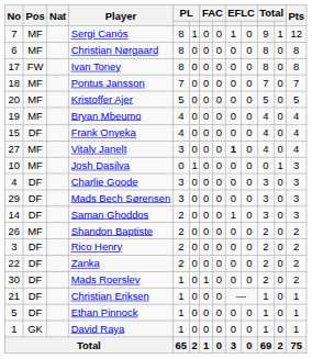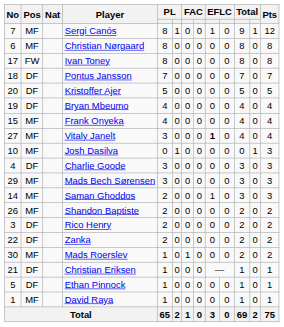 <table class="wikitable" style="text-align:center; border:1px #aaa solid; font-size:95%;">
 <tr>
 <th rowspan="2">No</th>
 <th rowspan="2">Pos</th>
 <th rowspan="2">Nat</th>
 <th rowspan="2">Player</th>
 <th colspan="2">PL</th>
 <th colspan="2">FAC</th>
 <th colspan="2">EFLC</th>
 <th colspan="2">Total</th>
 <th rowspan="2">Pts</th>
 </tr>
 <tr>
 <th></th>
 <th></th>
 <th></th>
 <th></th>
 <th></th>
 <th></th>
 <th></th>
 <th></th>
 </tr>
 <tr>
 <td>7</td>
 <td>MF</td>
 <td></td>
 <td style="text-align:left;"><a href='#'>Sergi Canós</a></td>
 <td>8</td>
 <td>1</td>
 <td>0</td>
 <td>0</td>
 <td>1</td>
 <td>0</td>
 <td>9</td>
 <td>1</td>
 <td>12</td>
 </tr>
 <tr>
 <td>6</td>
 <td>MF</td>
 <td></td>
 <td style="text-align:left;"><a href='#'>Christian Nørgaard</a></td>
 <td>8</td>
 <td>0</td>
 <td>0</td>
 <td>0</td>
 <td>0</td>
 <td>0</td>
 <td>8</td>
 <td>0</td>
 <td>8</td>
 </tr>
 <tr>
 <td>17</td>
 <td>FW</td>
 <td></td>
 <td style="text-align:left;"><a href='#'>Ivan Toney</a></td>
 <td>8</td>
 <td>0</td>
 <td>0</td>
 <td>0</td>
 <td>0</td>
 <td>0</td>
 <td>8</td>
 <td>0</td>
 <td>8</td>
 </tr>
 <tr>
 <td>18</td>
-<td>MF</td>
+<td>DF</td>
 <td></td>
 <td style="text-align:left;"><a href='#'>Pontus Jansson</a></td>
 <td>7</td>
 <td>0</td>
 <td>0</td>
 <td>0</td>
 <td>0</td>
 <td>0</td>
 <td>7</td>
 <td>0</td>
 <td>7</td>
 </tr>
 <tr>
 <td>20</td>
-<td>MF</td>
+<td>DF</td>
 <td></td>
 <td style="text-align:left;"><a href='#'>Kristoffer Ajer</a></td>
 <td>5</td>
 <td>0</td>
 <td>0</td>
 <td>0</td>
 <td>0</td>
 <td>0</td>
 <td>5</td>
 <td>0</td>
 <td>5</td>
 </tr>
 <tr>
 <td>19</td>
-<td>MF</td>
+<td>DF</td>
 <td></td>
 <td style="text-align:left;"><a href='#'>Bryan Mbeumo</a></td>
 <td>4</td>
 <td>0</td>
 <td>0</td>
 <td>0</td>
 <td>0</td>
 <td>0</td>
 <td>4</td>
 <td>0</td>
 <td>4</td>
 </tr>
 <tr>
 <td>15</td>
-<td>DF</td>
+<td>MF</td>
 <td></td>
 <td style="text-align:left;"><a href='#'>Frank Onyeka</a></td>
 <td>4</td>
 <td>0</td>
 <td>0</td>
 <td>0</td>
 <td>0</td>
 <td>0</td>
 <td>4</td>
 <td>0</td>
 <td>4</td>
 </tr>
 <tr>
 <td>27</td>
 <td>MF</td>
 <td></td>
 <td style="text-align:left;"><a href='#'>Vitaly Janelt</a></td>
 <td>3</td>
 <td>0</td>
 <td>0</td>
 <td>0</td>
 <td><strong>1</strong></td>
 <td>0</td>
 <td>4</td>
 <td>0</td>
 <td>4</td>
 </tr>
 <tr>
 <td>10</td>
 <td>MF</td>
 <td></td>
 <td style="text-align:left;"><a href='#'>Josh Dasilva</a></td>
 <td>0</td>
 <td>1</td>
 <td>0</td>
 <td>0</td>
 <td>0</td>
 <td>0</td>
 <td>0</td>
 <td>1</td>
 <td>3</td>
 </tr>
 <tr>
 <td>4</td>
 <td>DF</td>
 <td></td>
 <td style="text-align:left;"><a href='#'>Charlie Goode</a></td>
 <td>3</td>
 <td>0</td>
 <td>0</td>
 <td>0</td>
 <td>0</td>
 <td>0</td>
 <td>3</td>
 <td>0</td>
 <td>3</td>
 </tr>
 <tr>
 <td>29</td>
-<td>DF</td>
+<td>MF</td>
 <td></td>
 <td style="text-align:left;"><a href='#'>Mads Bech Sørensen</a></td>
 <td>3</td>
 <td>0</td>
 <td>0</td>
 <td>0</td>
 <td>0</td>
 <td>0</td>
 <td>3</td>
 <td>0</td>
 <td>3</td>
 </tr>
 <tr>
 <td>14</td>
-<td>DF</td>
+<td>MF</td>
 <td></td>
 <td style="text-align:left;"><a href='#'>Saman Ghoddos</a></td>
 <td>2</td>
 <td>0</td>
 <td>0</td>
 <td>0</td>
 <td>1</td>
 <td>0</td>
 <td>3</td>
 <td>0</td>
 <td>3</td>
 </tr>
 <tr>
 <td>26</td>
 <td>MF</td>
 <td></td>
 <td style="text-align:left;"><a href='#'>Shandon Baptiste</a></td>
 <td>2</td>
 <td>0</td>
 <td>0</td>
 <td>0</td>
 <td>0</td>
 <td>0</td>
 <td>2</td>
 <td>0</td>
 <td>2</td>
 </tr>
 <tr>
 <td>3</td>
 <td>DF</td>
 <td></td>
 <td style="text-align:left;"><a href='#'>Rico Henry</a></td>
 <td>2</td>
 <td>0</td>
 <td>0</td>
 <td>0</td>
 <td>0</td>
 <td>0</td>
 <td>2</td>
 <td>0</td>
 <td>2</td>
 </tr>
 <tr>
 <td>22</td>
 <td>DF</td>
 <td></td>
 <td style="text-align:left;"><a href='#'>Zanka</a></td>
 <td>2</td>
 <td>0</td>
 <td>0</td>
 <td>0</td>
 <td>0</td>
 <td>0</td>
 <td>2</td>
 <td>0</td>
 <td>2</td>
 </tr>
 <tr>
 <td>30</td>
-<td>DF</td>
+<td>MF</td>
 <td></td>
 <td style="text-align:left;"><a href='#'>Mads Roerslev</a></td>
 <td>1</td>
 <td>0</td>
 <td>1</td>
 <td>0</td>
 <td>0</td>
 <td>0</td>
 <td>2</td>
 <td>0</td>
 <td>2</td>
 </tr>
 <tr>
 <td>21</td>
 <td>DF</td>
 <td></td>
 <td style="text-align:left;"><a href='#'>Christian Eriksen</a></td>
 <td>1</td>
 <td>0</td>
 <td>0</td>
 <td>0</td>
 <td colspan="2">―</td>
 <td>1</td>
 <td>0</td>
 <td>1</td>
 </tr>
 <tr>
 <td>5</td>
 <td>DF</td>
 <td></td>
 <td style="text-align:left;"><a href='#'>Ethan Pinnock</a></td>
 <td>1</td>
 <td>0</td>
 <td>0</td>
 <td>0</td>
 <td>0</td>
 <td>0</td>
 <td>1</td>
 <td>0</td>
 <td>1</td>
 </tr>
 <tr>
 <td>1</td>
-<td>GK</td>
+<td>MF</td>
 <td></td>
 <td style="text-align:left;"><a href='#'>David Raya</a></td>
 <td>1</td>
 <td>0</td>
 <td>0</td>
 <td>0</td>
 <td>0</td>
 <td>0</td>
 <td>1</td>
 <td>0</td>
 <td>1</td>
 </tr>
 <tr>
 <th colspan="4">Total</th>
 <th>65</th>
 <th>2</th>
 <th>1</th>
 <th>0</th>
 <th>3</th>
 <th>0</th>
 <th>69</th>
 <th>2</th>
 <th>75</th>
 </tr>
 </table>
